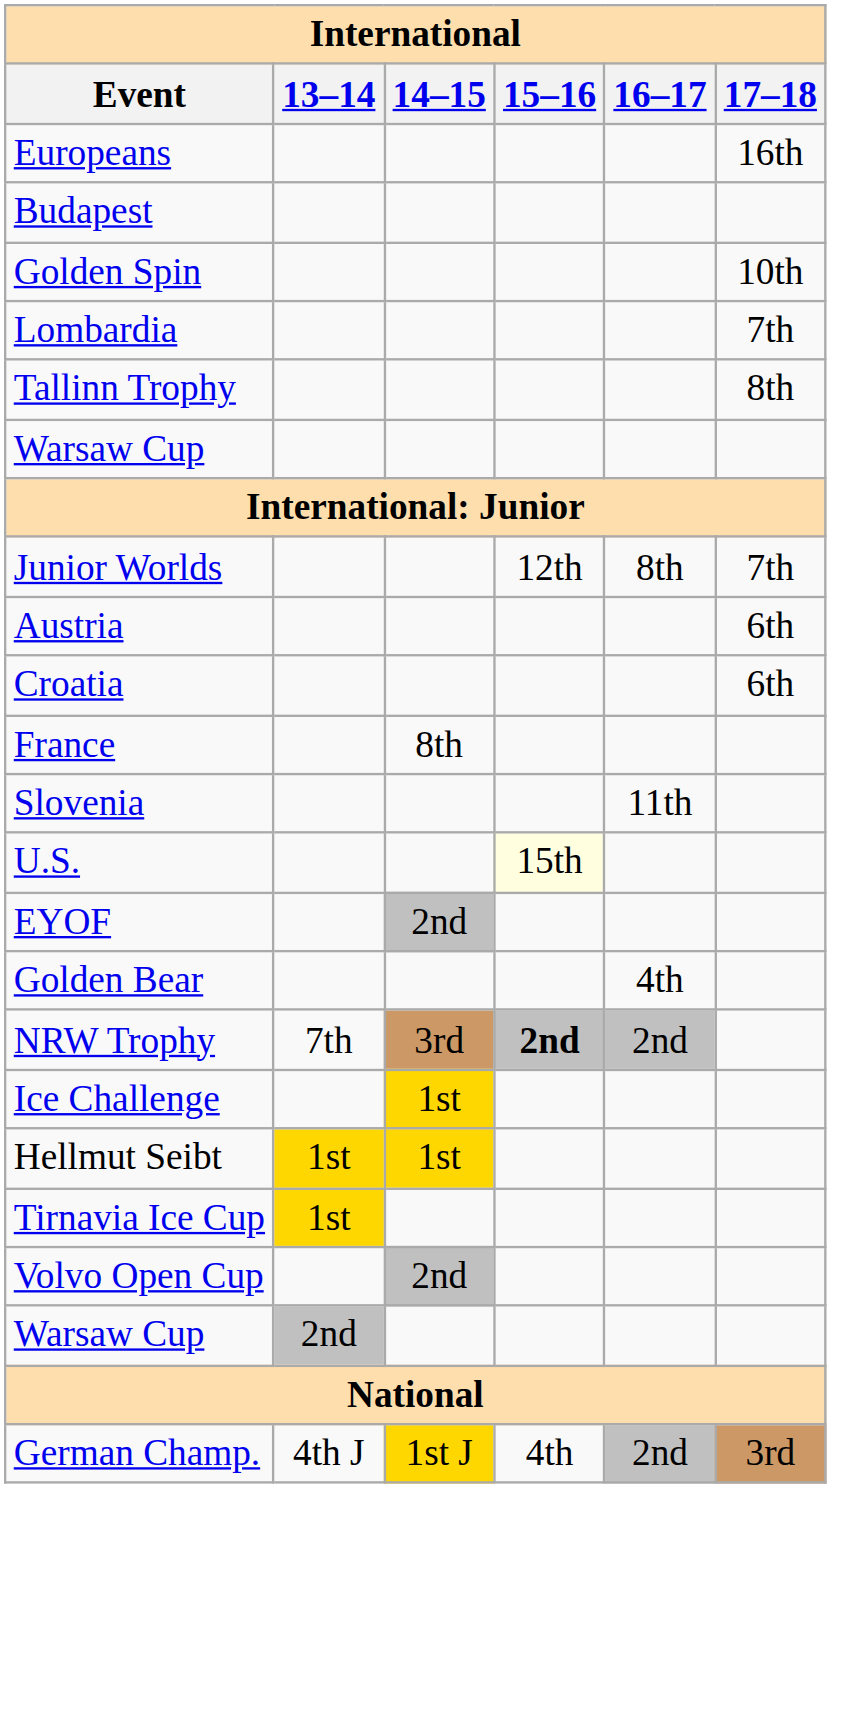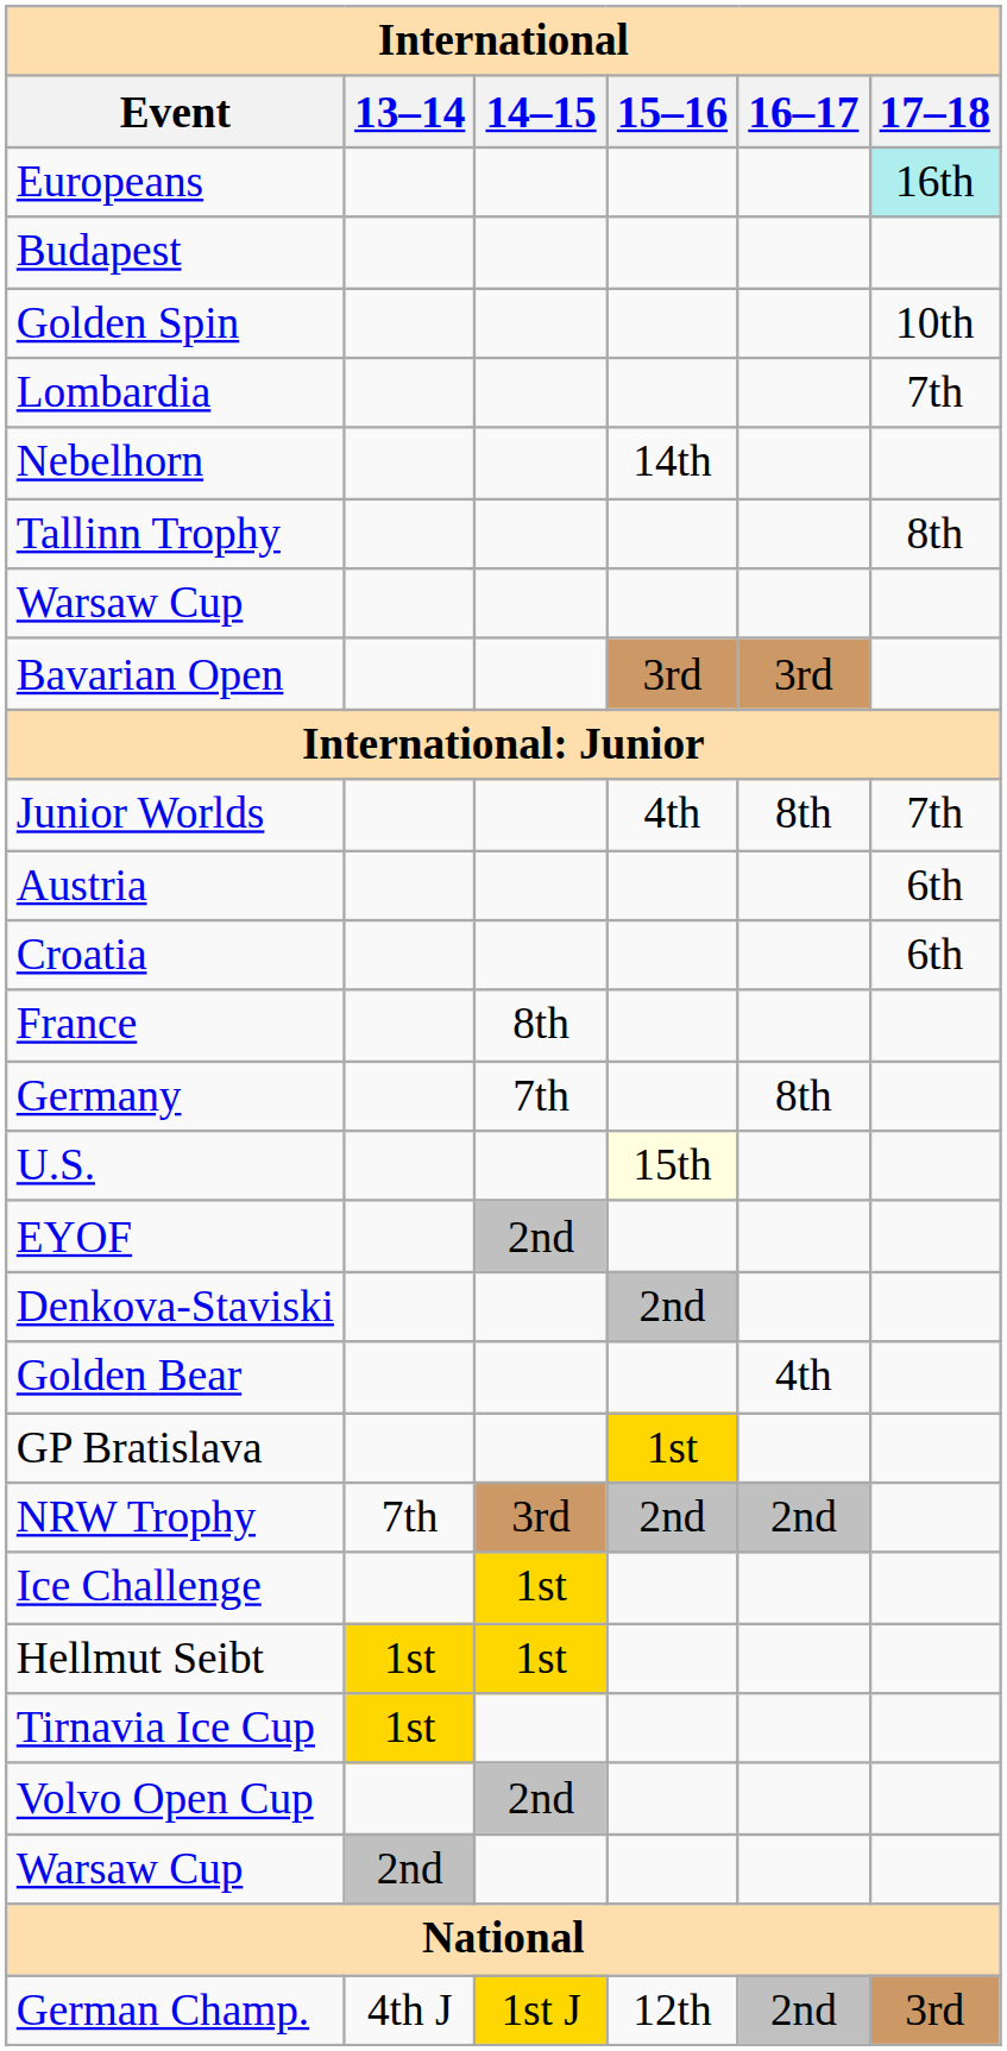 <table class="wikitable" style="text-align:center">
 <tr>
 <th colspan="6" style="background-color: #ffdead; " align="center">International</th>
 </tr>
 <tr>
 <th>Event</th>
 <th><a href='#'>13–14</a></th>
 <th><a href='#'>14–15</a></th>
 <th><a href='#'>15–16</a></th>
 <th><a href='#'>16–17</a></th>
 <th><a href='#'>17–18</a></th>
 </tr>
 <tr>
 <td align=left><a href='#'>Europeans</a></td>
 <td></td>
 <td></td>
 <td></td>
 <td></td>
-<td>16th</td>
+<td style="background: paleturquoise;">16th</td>
 </tr>
 <tr>
 <td align=left> <a href='#'>Budapest</a></td>
 <td></td>
 <td></td>
 <td></td>
 <td></td>
 <td></td>
 </tr>
 <tr>
 <td align=left> <a href='#'>Golden Spin</a></td>
 <td></td>
 <td></td>
 <td></td>
 <td></td>
 <td>10th</td>
 </tr>
 <tr>
 <td align=left> <a href='#'>Lombardia</a></td>
 <td></td>
 <td></td>
 <td></td>
 <td></td>
 <td>7th</td>
 </tr>
 <tr>
+<td align=left> <a href='#'>Nebelhorn</a></td>
+<td></td>
+<td></td>
+<td>14th</td>
+<td></td>
+<td></td>
+</tr>
+<tr>
 <td align=left> <a href='#'>Tallinn Trophy</a></td>
 <td></td>
 <td></td>
 <td></td>
 <td></td>
 <td>8th</td>
 </tr>
 <tr>
 <td align=left> <a href='#'>Warsaw Cup</a></td>
 <td></td>
 <td></td>
 <td></td>
 <td></td>
 <td></td>
 </tr>
 <tr>
+<td align=left><a href='#'>Bavarian Open</a></td>
+<td></td>
+<td></td>
+<td bgcolor=cc9966>3rd</td>
+<td bgcolor=cc9966>3rd</td>
+<td></td>
+</tr>
+<tr>
 <th colspan="6" style="background-color: #ffdead; " align="center">International: Junior</th>
 </tr>
 <tr>
 <td align=left><a href='#'>Junior Worlds</a></td>
 <td></td>
 <td></td>
-<td>12th</td>
+<td>4th</td>
 <td>8th</td>
 <td>7th</td>
 </tr>
 <tr>
 <td align=left> <a href='#'>Austria</a></td>
 <td></td>
 <td></td>
 <td></td>
 <td></td>
 <td>6th</td>
 </tr>
 <tr>
 <td align=left> <a href='#'>Croatia</a></td>
 <td></td>
 <td></td>
 <td></td>
 <td></td>
 <td>6th</td>
 </tr>
 <tr>
 <td align=left> <a href='#'>France</a></td>
 <td></td>
 <td>8th</td>
 <td></td>
 <td></td>
 <td></td>
 </tr>
 <tr>
-<td align=left> <a href='#'>Slovenia</a></td>
+<td align=left> <a href='#'>Germany</a></td>
 <td></td>
+<td>7th</td>
 <td></td>
-<td></td>
-<td>11th</td>
+<td>8th</td>
 <td></td>
 </tr>
 <tr>
 <td align=left> <a href='#'>U.S.</a></td>
 <td></td>
 <td></td>
 <td style="background: lightyellow;">15th</td>
 <td></td>
 <td></td>
 </tr>
 <tr>
 <td align=left><a href='#'>EYOF</a></td>
 <td></td>
 <td bgcolor=silver>2nd</td>
 <td></td>
 <td></td>
 <td></td>
 </tr>
 <tr>
+<td align=left><a href='#'>Denkova-Staviski</a></td>
+<td></td>
+<td></td>
+<td bgcolor=silver>2nd</td>
+<td></td>
+<td></td>
+</tr>
+<tr>
 <td align=left><a href='#'>Golden Bear</a></td>
 <td></td>
 <td></td>
 <td></td>
 <td>4th</td>
 <td></td>
 </tr>
 <tr>
+<td align=left>GP Bratislava</td>
+<td></td>
+<td></td>
+<td bgcolor=gold>1st</td>
+<td></td>
+<td></td>
+</tr>
+<tr>
 <td align=left><a href='#'>NRW Trophy</a></td>
 <td>7th</td>
 <td bgcolor=cc9966>3rd</td>
-<td bgcolor=silver><strong>2nd</strong></td>
+<td bgcolor=silver>2nd</td>
 <td bgcolor=silver>2nd</td>
 <td></td>
 </tr>
 <tr>
 <td align=left><a href='#'>Ice Challenge</a></td>
 <td></td>
 <td bgcolor=gold>1st</td>
 <td></td>
 <td></td>
 <td></td>
 </tr>
 <tr>
 <td align=left>Hellmut Seibt</td>
 <td bgcolor="gold">1st</td>
 <td bgcolor=gold>1st</td>
 <td></td>
 <td></td>
 <td></td>
 </tr>
 <tr>
 <td align=left><a href='#'>Tirnavia Ice Cup</a></td>
 <td bgcolor="gold">1st</td>
 <td></td>
 <td></td>
 <td></td>
 <td></td>
 </tr>
 <tr>
 <td align=left><a href='#'>Volvo Open Cup</a></td>
 <td></td>
 <td bgcolor=silver>2nd</td>
 <td></td>
 <td></td>
 <td></td>
 </tr>
 <tr>
 <td align=left><a href='#'>Warsaw Cup</a></td>
 <td bgcolor="silver">2nd</td>
 <td></td>
 <td></td>
 <td></td>
 <td></td>
 </tr>
 <tr>
 <th colspan="6" style="background-color: #ffdead; " align="center">National</th>
 </tr>
 <tr>
 <td align="left"><a href='#'>German Champ.</a></td>
 <td>4th J</td>
 <td bgcolor="gold">1st J</td>
-<td>4th</td>
+<td>12th</td>
 <td bgcolor="silver">2nd</td>
 <td bgcolor="cc9966">3rd</td>
 </tr>
 </table>
